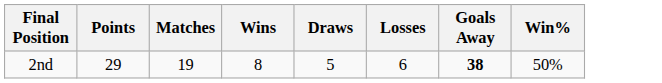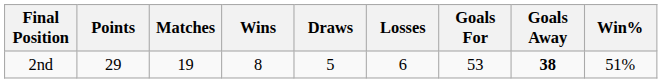 <table class="wikitable" style="font-size: 95%; text-align: center;">
 <tr>
 <th width=60>Final Position</th>
 <th width=60>Points</th>
 <th width=60>Matches</th>
 <th width=60>Wins</th>
 <th width=60>Draws</th>
 <th width=60>Losses</th>
+<th width=60>Goals For</th>
 <th width=60>Goals Away</th>
 <th width=60>Win%</th>
 </tr>
 <tr>
 <td>2nd</td>
 <td>29</td>
 <td>19</td>
 <td>8</td>
 <td>5</td>
 <td>6</td>
+<td>53</td>
 <td><strong>38</strong></td>
-<td>50%</td>
+<td>51%</td>
 </tr>
 </table>
